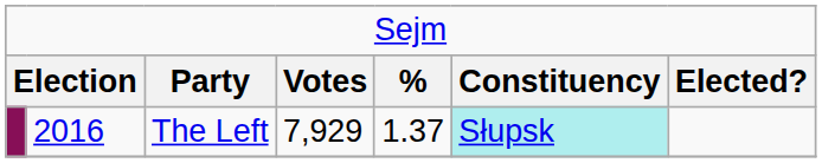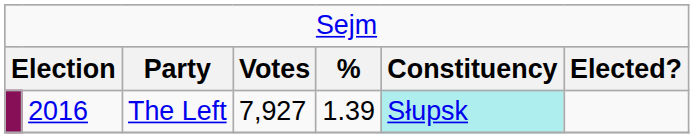 <table class = 'wikitable'>
 <tr>
 <td colspan="7" style="text-align:center;"><a href='#'>Sejm</a></td>
 </tr>
 <tr>
 <th colspan="2">Election</th>
 <th>Party</th>
 <th>Votes</th>
 <th>%</th>
 <th>Constituency</th>
 <th>Elected?</th>
 </tr>
 <tr>
 <td style="background-color: #870f57"></td>
 <td><a href='#'>2016</a></td>
 <td><a href='#'>The Left</a></td>
-<td>7,929</td>
-<td>1.37</td>
+<td>7,927</td>
+<td>1.39</td>
 <td style="background: paleturquoise;"><a href='#'>Słupsk</a></td>
 <td></td>
 </tr>
 <tr>
 </tr>
 </table>
